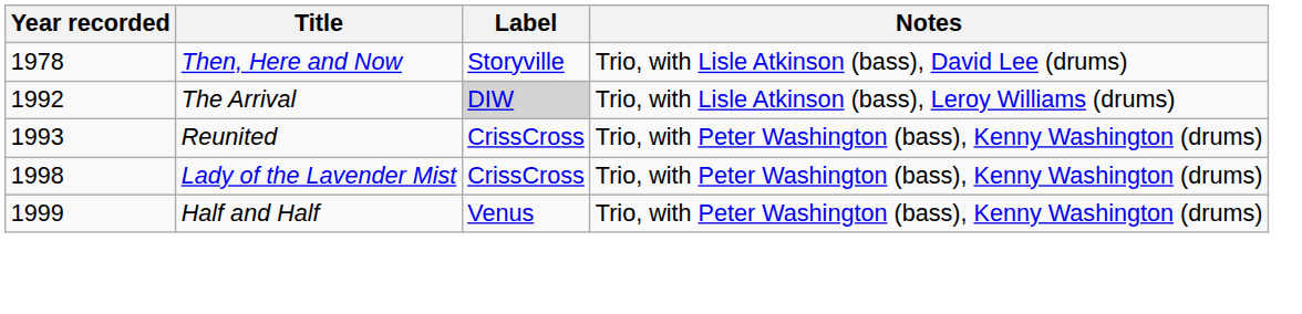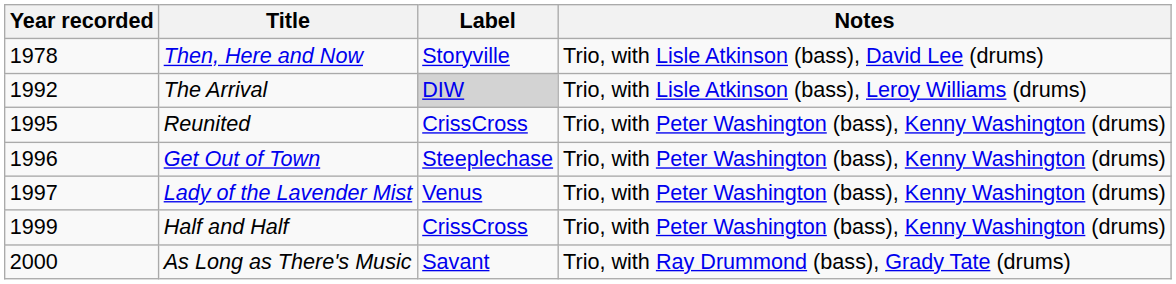 <table class="wikitable sortable">
 <tr>
 <th style="text-align:center;">Year recorded</th>
 <th>Title</th>
 <th>Label</th>
 <th>Notes</th>
 </tr>
 <tr>
 <td>1978</td>
 <td><em><a href='#'>Then, Here and Now</a></em></td>
 <td><a href='#'>Storyville</a></td>
 <td>Trio, with <a href='#'>Lisle Atkinson</a> (bass), <a href='#'>David Lee</a> (drums)</td>
 </tr>
 <tr>
 <td>1992</td>
 <td><em>The Arrival</em></td>
 <td style="background: lightgrey;"><a href='#'>DIW</a></td>
 <td>Trio, with <a href='#'>Lisle Atkinson</a> (bass), <a href='#'>Leroy Williams</a> (drums)</td>
 </tr>
 <tr>
-<td>1993</td>
+<td>1995</td>
 <td><em>Reunited</em></td>
 <td><a href='#'>CrissCross</a></td>
 <td>Trio, with <a href='#'>Peter Washington</a> (bass), <a href='#'>Kenny Washington</a> (drums)</td>
 </tr>
 <tr>
-<td>1998</td>
+<td>1996</td>
+<td><em><a href='#'>Get Out of Town</a></em></td>
+<td><a href='#'>Steeplechase</a></td>
+<td>Trio, with <a href='#'>Peter Washington</a> (bass), <a href='#'>Kenny Washington</a> (drums)</td>
+</tr>
+<tr>
+<td>1997</td>
 <td><em><a href='#'>Lady of the Lavender Mist</a></em></td>
-<td><a href='#'>CrissCross</a></td>
+<td><a href='#'>Venus</a></td>
 <td>Trio, with <a href='#'>Peter Washington</a> (bass), <a href='#'>Kenny Washington</a> (drums)</td>
 </tr>
 <tr>
 <td>1999</td>
 <td><em>Half and Half</em></td>
-<td><a href='#'>Venus</a></td>
+<td><a href='#'>CrissCross</a></td>
 <td>Trio, with <a href='#'>Peter Washington</a> (bass), <a href='#'>Kenny Washington</a> (drums)</td>
 </tr>
+<tr>
+<td>2000</td>
+<td><em>As Long as There's Music</em></td>
+<td><a href='#'>Savant</a></td>
+<td>Trio, with <a href='#'>Ray Drummond</a> (bass), <a href='#'>Grady Tate</a> (drums)</td>
+</tr>
 </table>
